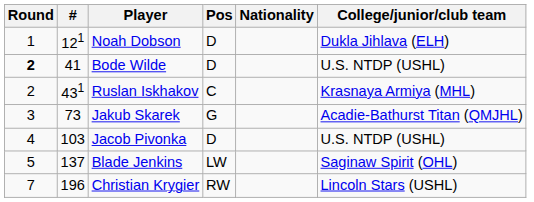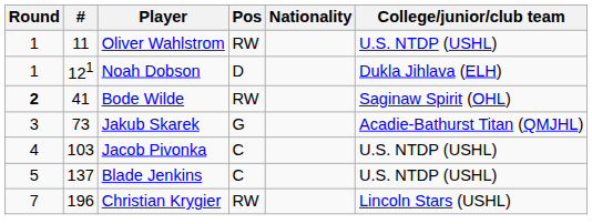 <table class="wikitable">
 <tr>
 <th>Round</th>
 <th>#</th>
 <th>Player</th>
 <th>Pos</th>
 <th>Nationality</th>
 <th>College/junior/club team</th>
+</tr>
+<tr>
+<td style="text-align:center;">1</td>
+<td style="text-align:center;">11</td>
+<td><a href='#'>Oliver Wahlstrom</a></td>
+<td>RW</td>
+<td></td>
+<td><a href='#'>U.S. NTDP</a> (<a href='#'>USHL</a>)</td>
 </tr>
 <tr>
 <td style="text-align:center;">1</td>
 <td style="text-align:center;">12<sup>1</sup></td>
 <td><a href='#'>Noah Dobson</a></td>
 <td>D</td>
 <td></td>
 <td><a href='#'>Dukla Jihlava</a> (<a href='#'>ELH</a>)</td>
 </tr>
 <tr>
 <td style="text-align:center;"><strong>2</strong></td>
 <td style="text-align:center;">41</td>
 <td><a href='#'>Bode Wilde</a></td>
-<td>D</td>
+<td>RW</td>
 <td></td>
-<td>U.S. NTDP (USHL)</td>
-</tr>
-<tr>
-<td style="text-align:center;">2</td>
-<td style="text-align:center;">43<sup>1</sup></td>
-<td><a href='#'>Ruslan Iskhakov</a></td>
-<td>C</td>
-<td></td>
-<td><a href='#'>Krasnaya Armiya</a> (<a href='#'>MHL</a>)</td>
+<td><a href='#'>Saginaw Spirit</a> (<a href='#'>OHL</a>)</td>
 </tr>
 <tr>
 <td style="text-align:center;">3</td>
 <td style="text-align:center;">73</td>
 <td><a href='#'>Jakub Skarek</a></td>
 <td>G</td>
 <td></td>
 <td><a href='#'>Acadie-Bathurst Titan</a> (<a href='#'>QMJHL</a>)</td>
 </tr>
 <tr>
 <td style="text-align:center;">4</td>
 <td style="text-align:center;">103</td>
 <td><a href='#'>Jacob Pivonka</a></td>
-<td>D</td>
+<td>C</td>
 <td></td>
 <td>U.S. NTDP (USHL)</td>
 </tr>
 <tr>
 <td style="text-align:center;">5</td>
 <td style="text-align:center;">137</td>
 <td><a href='#'>Blade Jenkins</a></td>
-<td>LW</td>
+<td>C</td>
 <td></td>
-<td><a href='#'>Saginaw Spirit</a> (<a href='#'>OHL</a>)</td>
+<td>U.S. NTDP (USHL)</td>
 </tr>
 <tr>
 <td style="text-align:center;">7</td>
 <td style="text-align:center;">196</td>
 <td><a href='#'>Christian Krygier</a></td>
 <td>RW</td>
 <td></td>
 <td><a href='#'>Lincoln Stars</a> (USHL)</td>
 </tr>
 </table>
